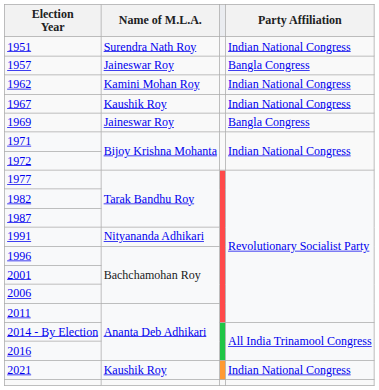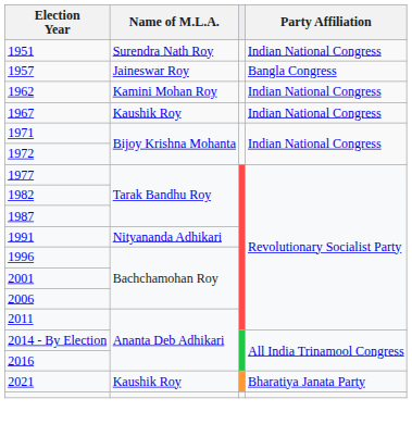 <table class="wikitable sortable">
 <tr style="font-weight:bold; text-align:center; background-color:#EAECF0;">
 <th style="vertical-align:middle; color:#202122;">Election<br>Year</th>
 <th style="vertical-align:middle; color:#202122;">Name of M.L.A.</th>
 <th style="background-color:#eaecf0; font-weight:normal; text-align:left;"></th>
 <th style="vertical-align:middle; color:#202122;">Party Affiliation</th>
 </tr>
 <tr>
 <td><a href='#'>1951</a></td>
 <td><a href='#'>Surendra Nath Roy</a></td>
 <td></td>
 <td><a href='#'>Indian National Congress</a></td>
 </tr>
 <tr>
 <td><a href='#'>1957</a></td>
 <td><a href='#'>Jaineswar Roy</a></td>
 <td></td>
 <td><a href='#'>Bangla Congress</a></td>
 </tr>
 <tr>
 <td><a href='#'>1962</a></td>
 <td><a href='#'>Kamini Mohan Roy</a></td>
 <td></td>
 <td><a href='#'>Indian National Congress</a></td>
 </tr>
 <tr>
 <td><a href='#'>1967</a></td>
 <td style="vertical-align:middle; color:#202122;"><a href='#'>Kaushik Roy</a></td>
 <td></td>
 <td><a href='#'>Indian National Congress</a></td>
-</tr>
-<tr>
-<td><a href='#'>1969</a></td>
-<td><a href='#'>Jaineswar Roy</a></td>
-<td></td>
-<td><a href='#'>Bangla Congress</a></td>
 </tr>
 <tr>
 <td style="vertical-align:middle; background-color:#F8F9FA; color:#202122;"><a href='#'>1971</a></td>
 <td rowspan="2" style="vertical-align:middle; background-color:#F8F9FA; color:#202122;"><a href='#'>Bijoy Krishna Mohanta</a></td>
 <td rowspan="2"></td>
 <td rowspan="2"><a href='#'>Indian National Congress</a></td>
 </tr>
 <tr>
 <td style="vertical-align:middle; background-color:#F8F9FA; color:#202122;"><a href='#'>1972</a></td>
 </tr>
 <tr style="background-color:#F8F9FA;">
 <td style="vertical-align:middle; color:#202122;"><a href='#'>1977</a></td>
 <td rowspan="3" style="vertical-align:middle; color:#202122;"><a href='#'>Tarak Bandhu Roy</a></td>
 <td rowspan="8" style="background-color:#ff4a4a;"></td>
 <td rowspan="8" style="color:#0645AD;"><a href='#'>Revolutionary Socialist Party</a></td>
 </tr>
 <tr>
 <td style="vertical-align:middle; background-color:#F8F9FA; color:#202122;"><a href='#'>1982</a></td>
 </tr>
 <tr>
 <td style="vertical-align:middle; background-color:#F8F9FA; color:#202122;"><a href='#'>1987</a></td>
 </tr>
 <tr>
 <td style="vertical-align:middle; background-color:#F8F9FA; color:#202122;"><a href='#'>1991</a></td>
 <td style="vertical-align:middle; background-color:#F8F9FA; color:#202122;"><a href='#'>Nityananda Adhikari</a></td>
 </tr>
 <tr>
 <td style="vertical-align:middle; background-color:#F8F9FA; color:#202122;"><a href='#'>1996</a></td>
 <td rowspan="3" style="vertical-align:middle; background-color:#F8F9FA; color:#202122;">Bachchamohan Roy</td>
 </tr>
 <tr>
 <td style="background-color:#F8F9FA; color:#0645AD;"><a href='#'>2001</a></td>
 </tr>
 <tr>
 <td style="background-color:#F8F9FA; color:#0645AD;"><a href='#'>2006</a></td>
 </tr>
 <tr>
 <td style="background-color:#F8F9FA; color:#0645AD;"><a href='#'>2011</a></td>
 <td rowspan="3" style="background-color:#F8F9FA; color:#0645AD;"><a href='#'>Ananta Deb Adhikari</a></td>
 </tr>
 <tr style="background-color:#F8F9FA;">
 <td style="vertical-align:middle; color:#202122;"><a href='#'>2014 - By Election</a></td>
 <td rowspan="2" style="background-color:#20c646;"></td>
 <td rowspan="2" style="color:#0645AD;"><a href='#'>All India Trinamool Congress</a></td>
 </tr>
 <tr>
 <td style="vertical-align:middle; background-color:#F8F9FA; color:#202122;"><a href='#'>2016</a></td>
 </tr>
 <tr style="background-color:#F8F9FA;">
 <td style="color:#0645AD;"><a href='#'>2021</a></td>
 <td style="vertical-align:middle; color:#202122;"><a href='#'>Kaushik Roy</a></td>
 <td style="background-color:#ff9933;"></td>
-<td><a href='#'>Indian National Congress</a></td>
+<td style="color:#0645AD;"><a href='#'>Bharatiya Janata Party</a></td>
 </tr>
 <tr>
 <td></td>
 <td></td>
 <td></td>
 <td></td>
 </tr>
 </table>
